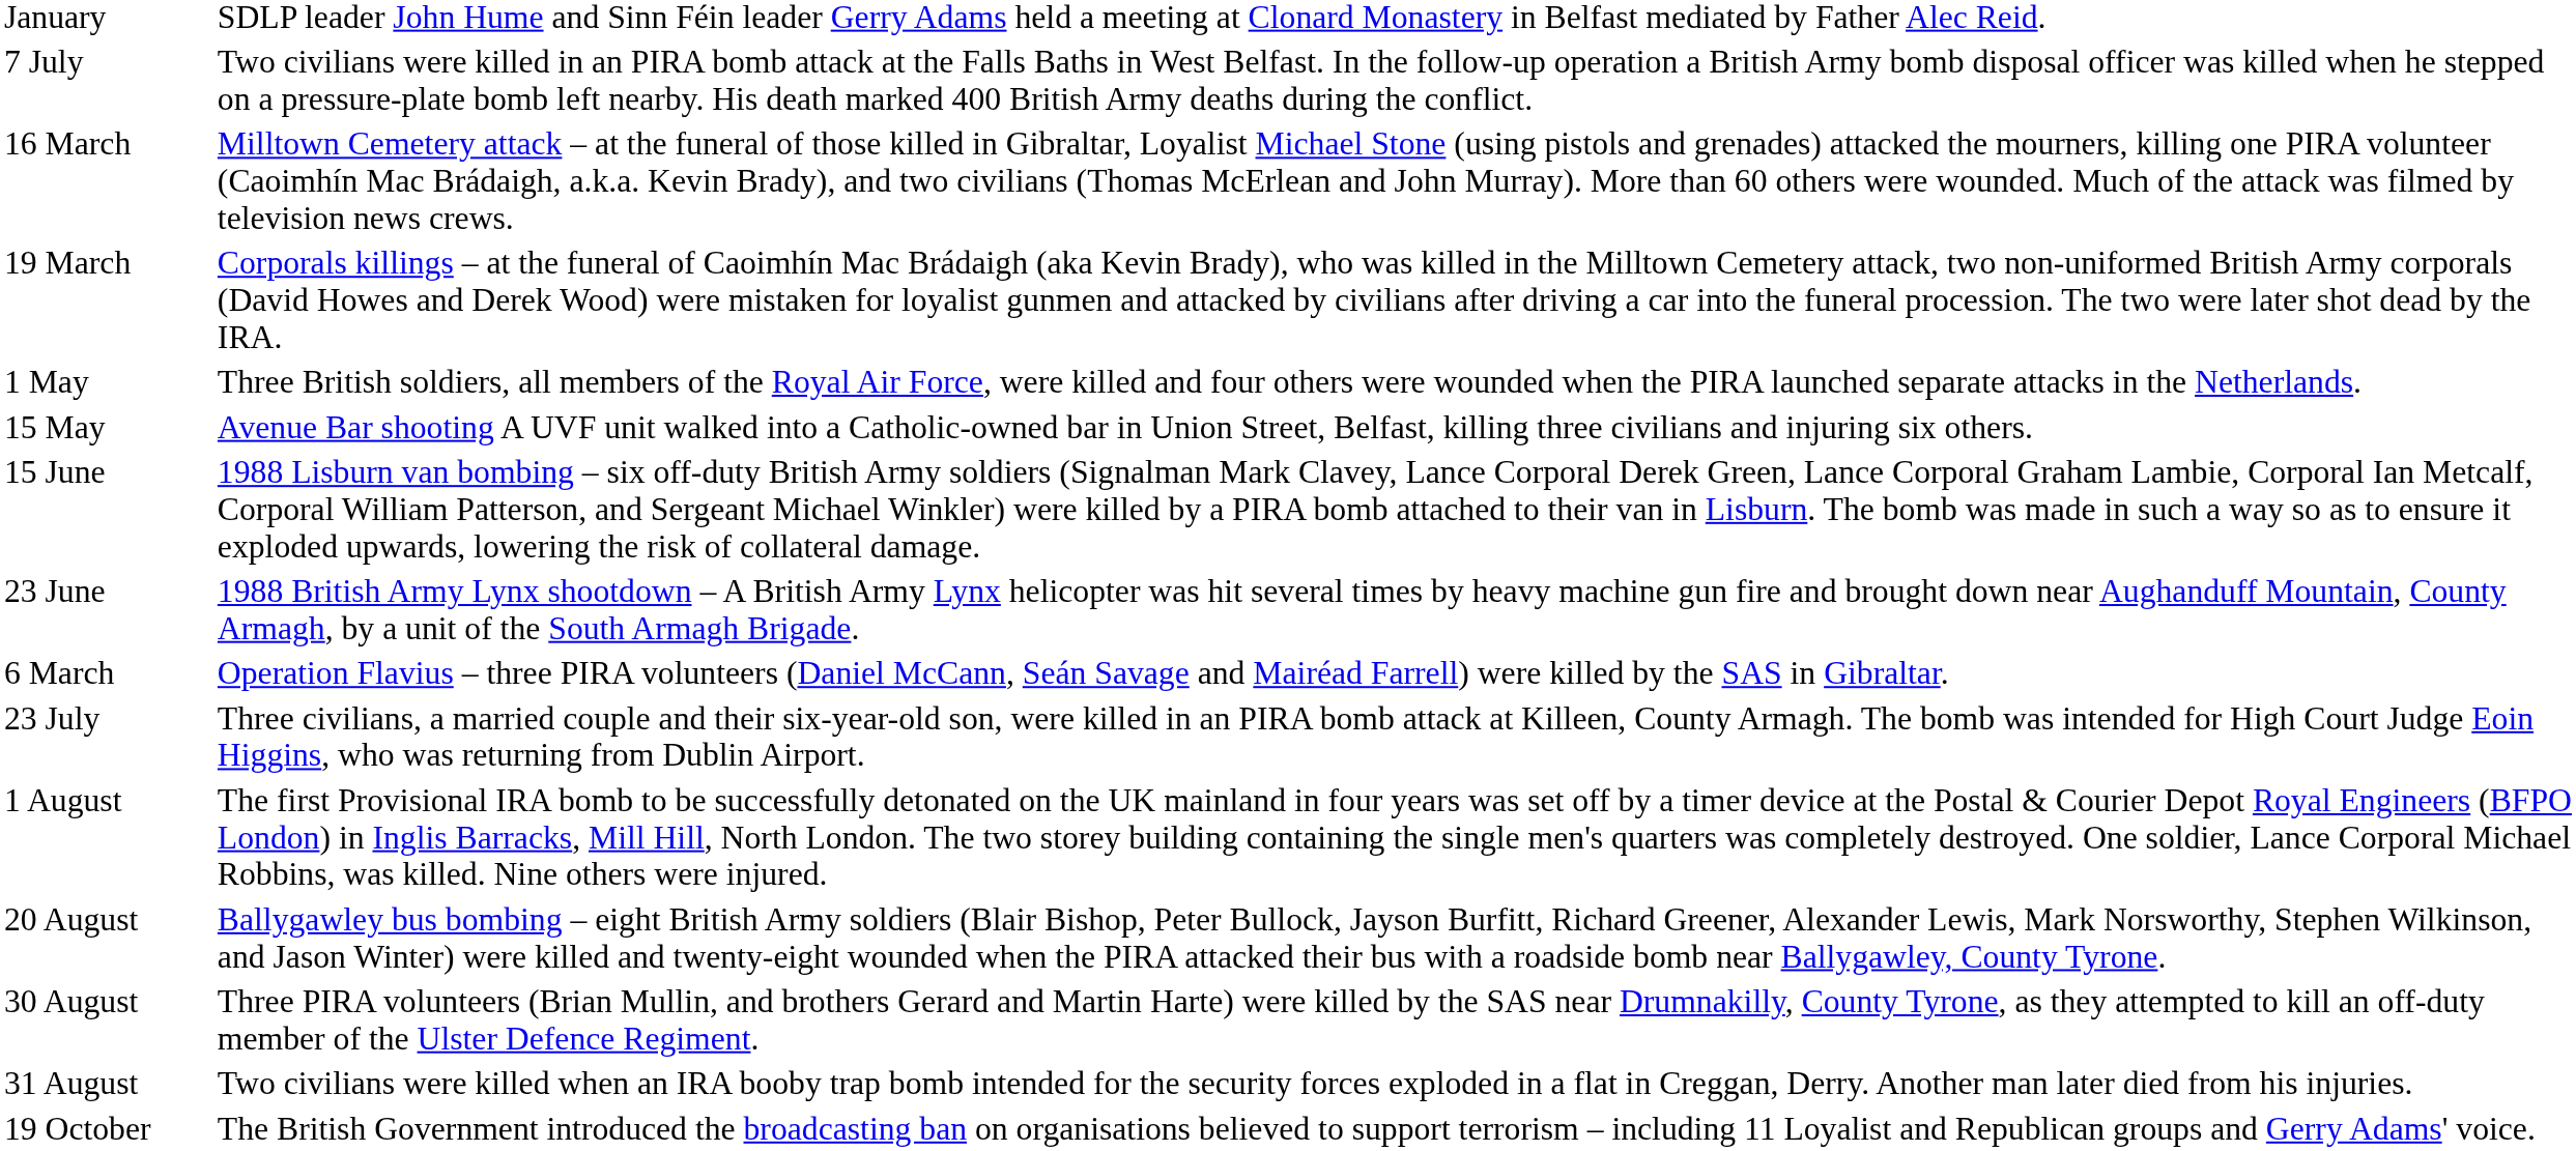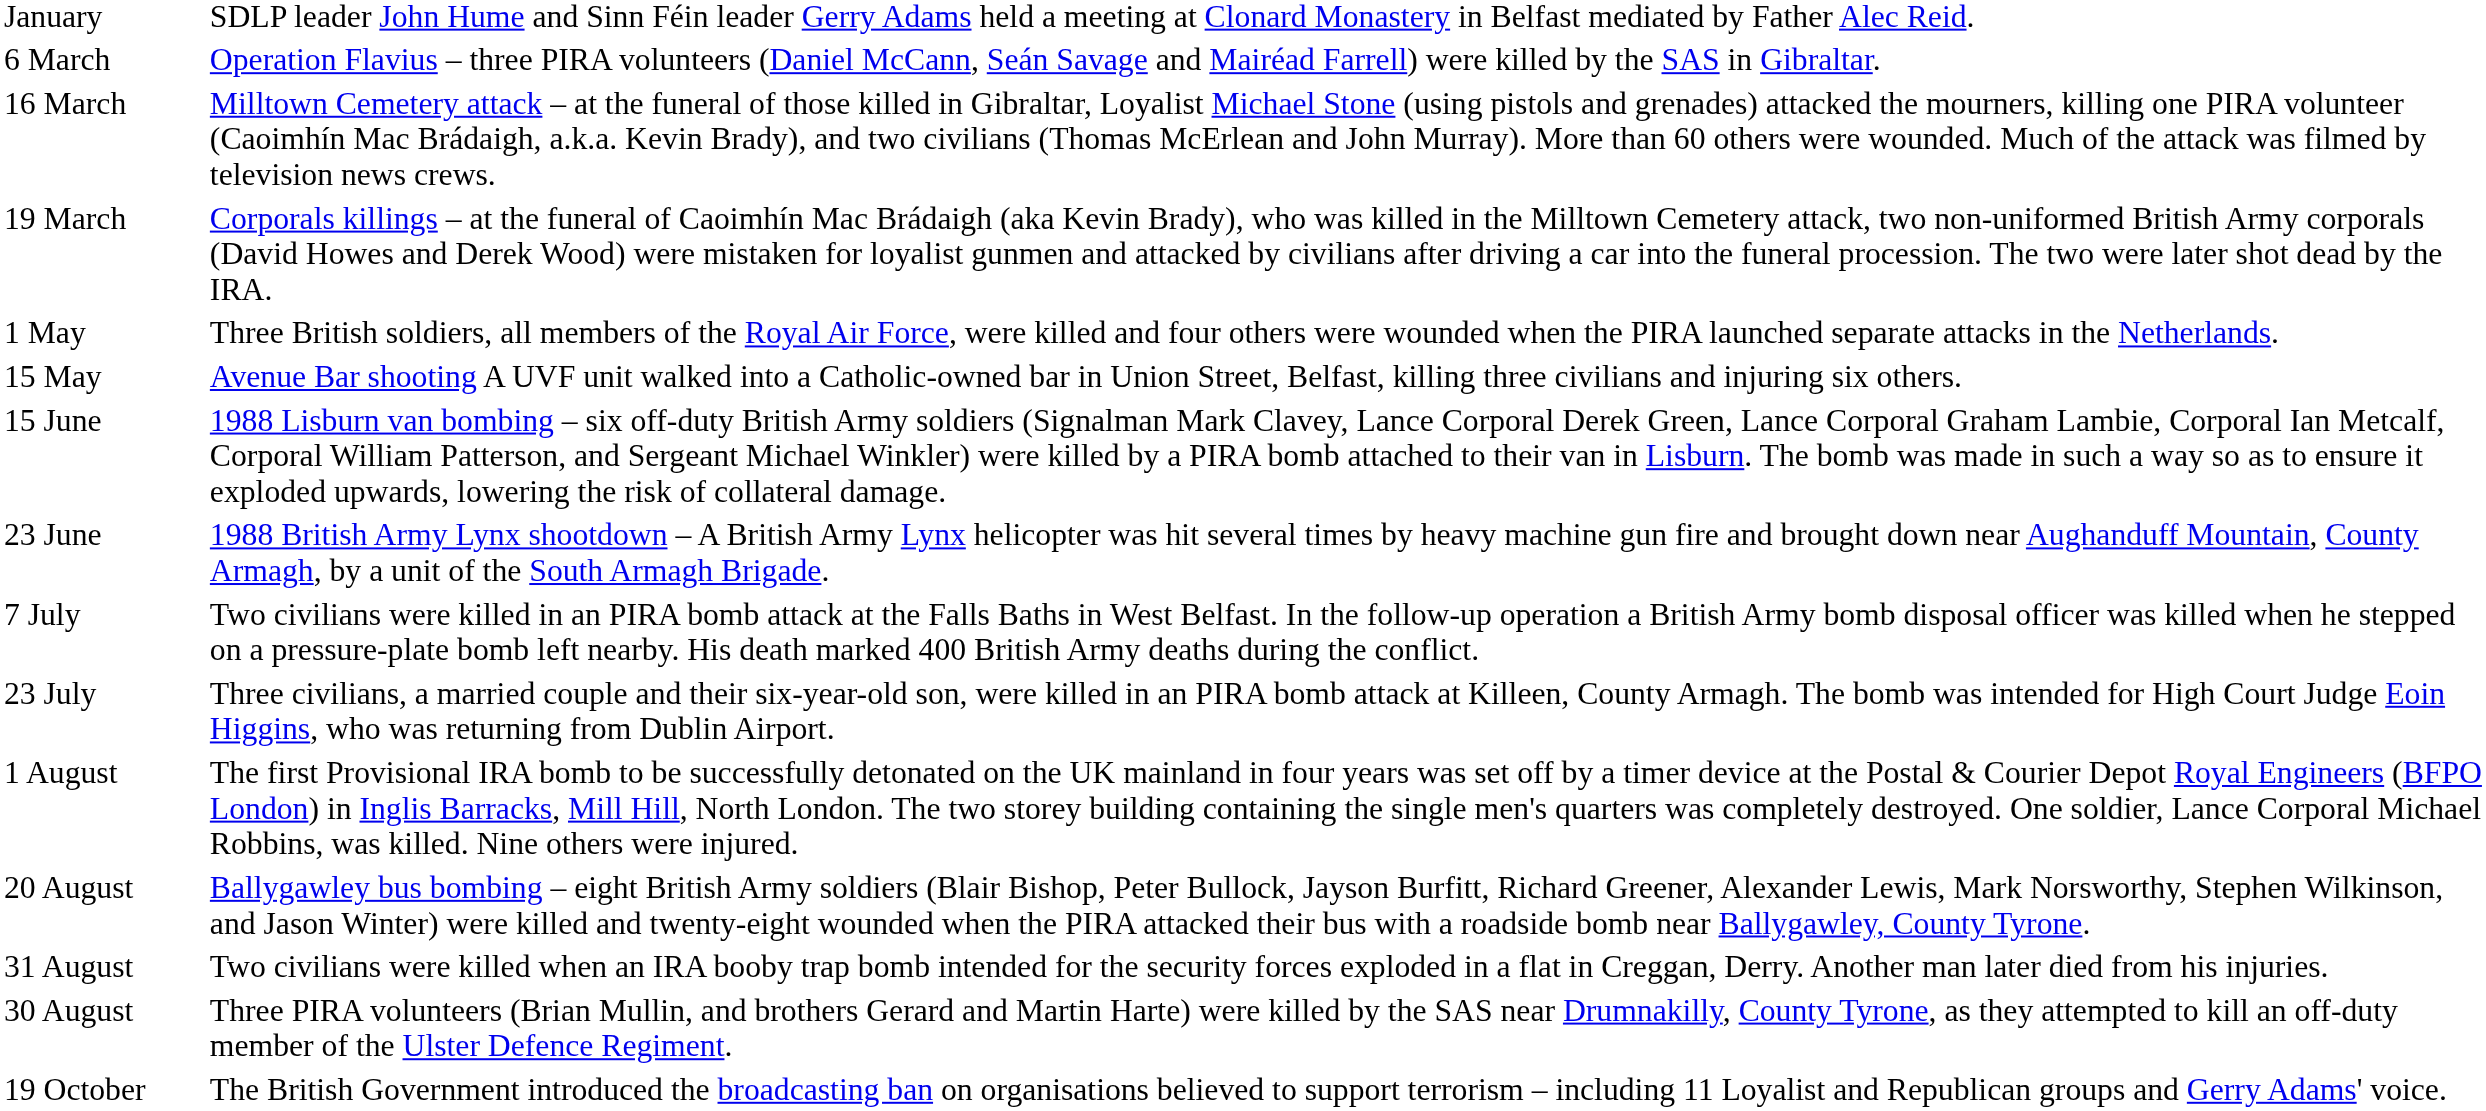 <table width=100%>
 <tr>
 <td style="width:100px; vertical-align:top;">January</td>
 <td>SDLP leader <a href='#'>John Hume</a> and Sinn Féin leader <a href='#'>Gerry Adams</a> held a meeting at <a href='#'>Clonard Monastery</a> in Belfast mediated by Father <a href='#'>Alec Reid</a>.</td>
 </tr>
 <tr>
-<td valign="top">7 July</td>
-<td>Two civilians were killed in an PIRA bomb attack at the Falls Baths in West Belfast. In the follow-up operation a British Army bomb disposal officer was killed when he stepped on a pressure-plate bomb left nearby. His death marked 400 British Army deaths during the conflict.</td>
+<td valign="top">6 March</td>
+<td><a href='#'>Operation Flavius</a> – three PIRA volunteers (<a href='#'>Daniel McCann</a>, <a href='#'>Seán Savage</a> and <a href='#'>Mairéad Farrell</a>) were killed by the <a href='#'>SAS</a> in <a href='#'>Gibraltar</a>.</td>
 </tr>
 <tr>
 <td valign="top">16 March</td>
 <td><a href='#'>Milltown Cemetery attack</a> – at the funeral of those killed in Gibraltar, Loyalist <a href='#'>Michael Stone</a> (using pistols and grenades) attacked the mourners, killing one PIRA volunteer (Caoimhín Mac Brádaigh, a.k.a. Kevin Brady), and two civilians (Thomas McErlean and John Murray). More than 60 others were wounded. Much of the attack was filmed by television news crews.</td>
 </tr>
 <tr>
 <td valign="top">19 March</td>
 <td><a href='#'>Corporals killings</a> – at the funeral of Caoimhín Mac Brádaigh (aka Kevin Brady), who was killed in the Milltown Cemetery attack, two non-uniformed British Army corporals (David Howes and Derek Wood) were mistaken for loyalist gunmen and attacked by civilians after driving a car into the funeral procession. The two were later shot dead by the IRA.</td>
 </tr>
 <tr>
 <td valign="top">1 May</td>
 <td>Three British soldiers, all members of the <a href='#'>Royal Air Force</a>, were killed and four others were wounded when the PIRA launched separate attacks in the <a href='#'>Netherlands</a>.</td>
 </tr>
 <tr>
 <td valign="top">15 May</td>
 <td><a href='#'>Avenue Bar shooting</a> A UVF unit walked into a Catholic-owned bar in Union Street, Belfast, killing three civilians and injuring six others.</td>
 </tr>
 <tr>
 <td valign="top">15 June</td>
 <td><a href='#'>1988 Lisburn van bombing</a> – six off-duty British Army soldiers (Signalman Mark Clavey, Lance Corporal Derek Green, Lance Corporal Graham Lambie, Corporal Ian Metcalf, Corporal William Patterson, and Sergeant Michael Winkler) were killed by a PIRA bomb attached to their van in <a href='#'>Lisburn</a>. The bomb was made in such a way so as to ensure it exploded upwards, lowering the risk of collateral damage.</td>
 </tr>
 <tr>
 <td valign="top">23 June</td>
 <td><a href='#'>1988 British Army Lynx shootdown</a> – A British Army <a href='#'>Lynx</a> helicopter was hit several times by heavy machine gun fire and brought down near <a href='#'>Aughanduff Mountain</a>, <a href='#'>County Armagh</a>, by a unit of the <a href='#'>South Armagh Brigade</a>.</td>
 </tr>
 <tr>
-<td valign="top">6 March</td>
-<td><a href='#'>Operation Flavius</a> – three PIRA volunteers (<a href='#'>Daniel McCann</a>, <a href='#'>Seán Savage</a> and <a href='#'>Mairéad Farrell</a>) were killed by the <a href='#'>SAS</a> in <a href='#'>Gibraltar</a>.</td>
+<td valign="top">7 July</td>
+<td>Two civilians were killed in an PIRA bomb attack at the Falls Baths in West Belfast. In the follow-up operation a British Army bomb disposal officer was killed when he stepped on a pressure-plate bomb left nearby. His death marked 400 British Army deaths during the conflict.</td>
 </tr>
 <tr>
 <td valign="top">23 July</td>
 <td>Three civilians, a married couple and their six-year-old son, were killed in an PIRA bomb attack at Killeen, County Armagh. The bomb was intended for High Court Judge <a href='#'>Eoin Higgins</a>, who was returning from Dublin Airport.</td>
 </tr>
 <tr>
 <td valign="top">1 August</td>
 <td>The first Provisional IRA bomb to be successfully detonated on the UK mainland in four years was set off by a timer device at the Postal & Courier Depot <a href='#'>Royal Engineers</a> (<a href='#'>BFPO London</a>) in <a href='#'>Inglis Barracks</a>, <a href='#'>Mill Hill</a>, North London. The two storey building containing the single men's quarters was completely destroyed. One soldier, Lance Corporal Michael Robbins, was killed. Nine others were injured.</td>
 </tr>
 <tr>
 <td valign="top">20 August</td>
 <td><a href='#'>Ballygawley bus bombing</a> – eight British Army soldiers (Blair Bishop, Peter Bullock, Jayson Burfitt, Richard Greener, Alexander Lewis, Mark Norsworthy, Stephen Wilkinson, and Jason Winter) were killed and twenty-eight wounded when the PIRA attacked their bus with a roadside bomb near <a href='#'>Ballygawley, County Tyrone</a>.</td>
 </tr>
 <tr>
+<td valign="top">31 August</td>
+<td>Two civilians were killed when an IRA booby trap bomb intended for the security forces exploded in a flat in Creggan, Derry. Another man later died from his injuries.</td>
+</tr>
+<tr>
 <td valign="top">30 August</td>
 <td>Three PIRA volunteers (Brian Mullin, and brothers Gerard and Martin Harte) were killed by the SAS near <a href='#'>Drumnakilly</a>, <a href='#'>County Tyrone</a>, as they attempted to kill an off-duty member of the <a href='#'>Ulster Defence Regiment</a>.</td>
-</tr>
-<tr>
-<td valign="top">31 August</td>
-<td>Two civilians were killed when an IRA booby trap bomb intended for the security forces exploded in a flat in Creggan, Derry. Another man later died from his injuries.</td>
 </tr>
 <tr>
 <td valign="top">19 October</td>
 <td>The British Government introduced the <a href='#'>broadcasting ban</a> on organisations believed to support terrorism – including 11 Loyalist and Republican groups and <a href='#'>Gerry Adams</a>' voice.</td>
 </tr>
 <tr>
 </tr>
 </table>
